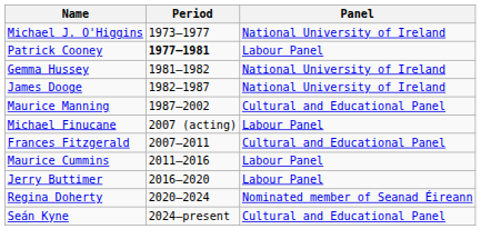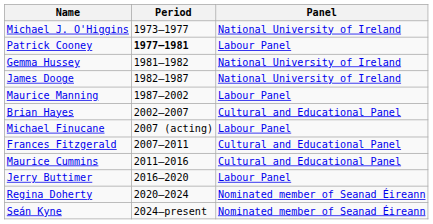 <table class="wikitable">
 <tr>
 <th>Name</th>
 <th>Period</th>
 <th>Panel</th>
 </tr>
 <tr>
 <td><a href='#'>Michael J. O'Higgins</a></td>
 <td>1973–1977</td>
 <td><a href='#'>National University of Ireland</a></td>
 </tr>
 <tr>
 <td><a href='#'>Patrick Cooney</a></td>
 <td><strong>1977–1981</strong></td>
 <td><a href='#'>Labour Panel</a></td>
 </tr>
 <tr>
 <td><a href='#'>Gemma Hussey</a></td>
 <td>1981–1982</td>
 <td><a href='#'>National University of Ireland</a></td>
 </tr>
 <tr>
 <td><a href='#'>James Dooge</a></td>
 <td>1982–1987</td>
 <td><a href='#'>National University of Ireland</a></td>
 </tr>
 <tr>
 <td><a href='#'>Maurice Manning</a></td>
 <td>1987–2002</td>
+<td><a href='#'>Labour Panel</a></td>
+</tr>
+<tr>
+<td><a href='#'>Brian Hayes</a></td>
+<td>2002–2007</td>
 <td><a href='#'>Cultural and Educational Panel</a></td>
 </tr>
 <tr>
 <td><a href='#'>Michael Finucane</a></td>
 <td>2007 (acting)</td>
 <td><a href='#'>Labour Panel</a></td>
 </tr>
 <tr>
 <td><a href='#'>Frances Fitzgerald</a></td>
 <td>2007–2011</td>
 <td><a href='#'>Cultural and Educational Panel</a></td>
 </tr>
 <tr>
 <td><a href='#'>Maurice Cummins</a></td>
 <td>2011–2016</td>
-<td><a href='#'>Labour Panel</a></td>
+<td><a href='#'>Cultural and Educational Panel</a></td>
 </tr>
 <tr>
 <td><a href='#'>Jerry Buttimer</a></td>
 <td>2016–2020</td>
 <td><a href='#'>Labour Panel</a></td>
 </tr>
 <tr>
 <td><a href='#'>Regina Doherty</a></td>
 <td>2020–2024</td>
 <td><a href='#'>Nominated member of Seanad Éireann</a></td>
 </tr>
 <tr>
 <td><a href='#'>Seán Kyne</a></td>
 <td>2024–present</td>
-<td><a href='#'>Cultural and Educational Panel</a></td>
+<td><a href='#'>Nominated member of Seanad Éireann</a></td>
 </tr>
 </table>
